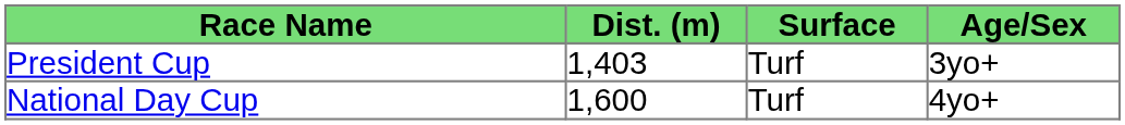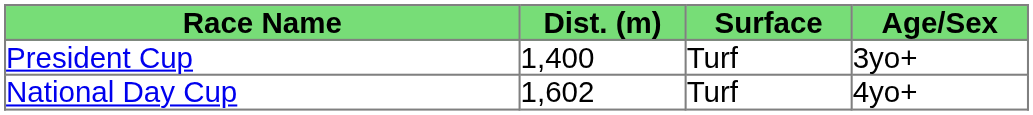 <table class = "sortable" | border="1" cellpadding="0" style="border-collapse: collapse; font-size:90%">
 <tr bgcolor="#77dd77" align="center">
 <th>Race Name</th>
 <th>Dist. (m)</th>
 <th>Surface</th>
 <th>Age/Sex</th>
 </tr>
 <tr>
 <td width=250px><a href='#'>President Cup</a></td>
-<td width=80px>1,403</td>
+<td width=80px>1,400</td>
 <td width=80px>Turf</td>
 <td>3yo+</td>
 </tr>
 <tr>
 <td><a href='#'>National Day Cup</a></td>
-<td>1,600</td>
+<td>1,602</td>
 <td>Turf</td>
 <td width=85px>4yo+</td>
 </tr>
 </table>
